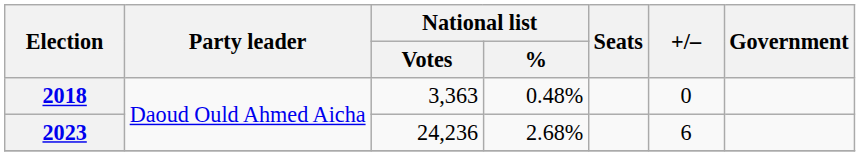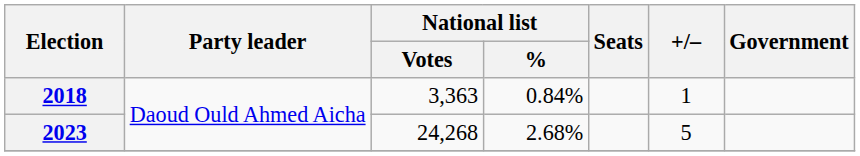 <table class="wikitable" style="text-align:right;font-size:95%;">
 <tr>
 <th rowspan="2" width="75">Election</th>
 <th rowspan="2">Party leader</th>
 <th colspan="2">National list</th>
 <th rowspan="2">Seats</th>
 <th rowspan="2" width="45">+/–</th>
 <th rowspan="2">Government</th>
 </tr>
 <tr>
 <th width="70">Votes</th>
 <th width="65">%</th>
 </tr>
 <tr>
 <th><a href='#'>2018</a></th>
 <td rowspan="2" align="left"><a href='#'>Daoud Ould Ahmed Aicha</a></td>
 <td>3,363</td>
-<td>0.48%</td>
+<td>0.84%</td>
 <td></td>
-<td style="text-align:center;"> 0</td>
+<td style="text-align:center;"> 1</td>
 <td></td>
 </tr>
 <tr>
 <th><a href='#'>2023</a></th>
-<td>24,236</td>
+<td>24,268</td>
 <td>2.68%</td>
 <td></td>
-<td style="text-align:center;"> 6</td>
+<td style="text-align:center;"> 5</td>
 <td></td>
 </tr>
 <tr>
 </tr>
 </table>
